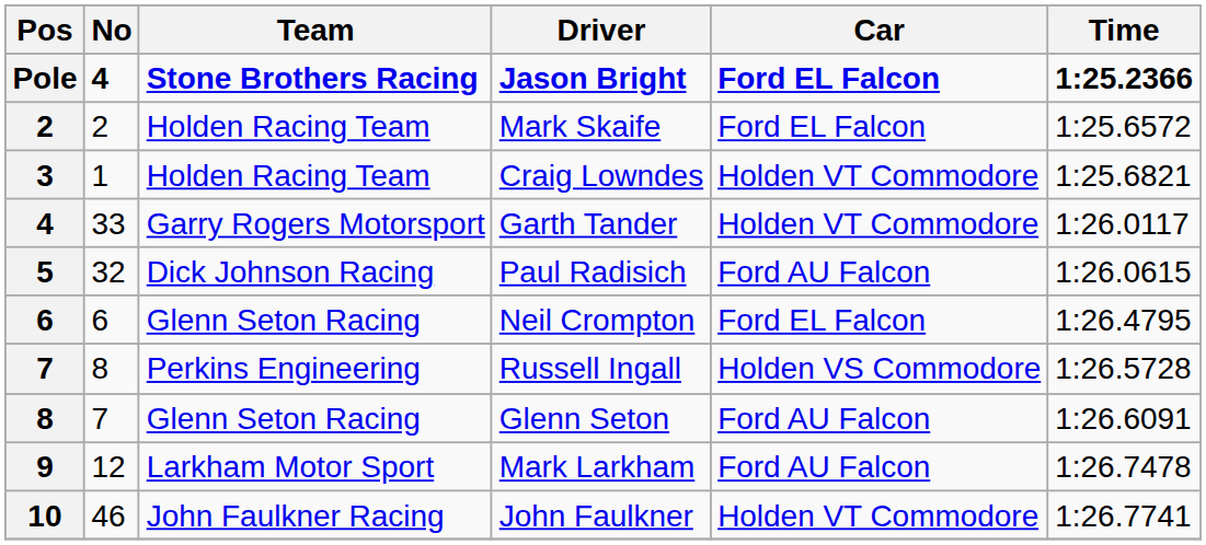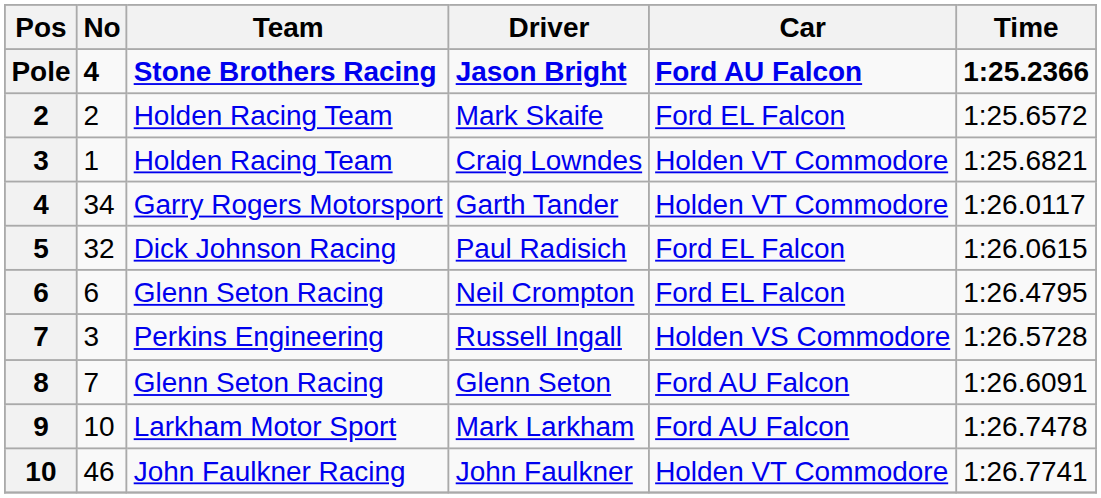 <table class="wikitable" style="font-size: 95%;">
 <tr>
 <th>Pos</th>
 <th>No</th>
 <th>Team</th>
 <th>Driver</th>
 <th>Car</th>
 <th>Time</th>
 </tr>
 <tr style="font-weight:bold">
 <th>Pole</th>
 <td>4</td>
 <td><a href='#'>Stone Brothers Racing</a></td>
 <td> <a href='#'>Jason Bright</a></td>
-<td><a href='#'>Ford EL Falcon</a></td>
+<td><a href='#'>Ford AU Falcon</a></td>
 <td>1:25.2366</td>
 </tr>
 <tr>
 <th>2</th>
 <td>2</td>
 <td><a href='#'>Holden Racing Team</a></td>
 <td> <a href='#'>Mark Skaife</a></td>
 <td><a href='#'>Ford EL Falcon</a></td>
 <td>1:25.6572</td>
 </tr>
 <tr>
 <th>3</th>
 <td>1</td>
 <td><a href='#'>Holden Racing Team</a></td>
 <td> <a href='#'>Craig Lowndes</a></td>
 <td><a href='#'>Holden VT Commodore</a></td>
 <td>1:25.6821</td>
 </tr>
 <tr>
 <th>4</th>
-<td>33</td>
+<td>34</td>
 <td><a href='#'>Garry Rogers Motorsport</a></td>
 <td> <a href='#'>Garth Tander</a></td>
 <td><a href='#'>Holden VT Commodore</a></td>
 <td>1:26.0117</td>
 </tr>
 <tr>
 <th>5</th>
 <td>32</td>
 <td><a href='#'>Dick Johnson Racing</a></td>
 <td> <a href='#'>Paul Radisich</a></td>
-<td><a href='#'>Ford AU Falcon</a></td>
+<td><a href='#'>Ford EL Falcon</a></td>
 <td>1:26.0615</td>
 </tr>
 <tr>
 <th>6</th>
 <td>6</td>
 <td><a href='#'>Glenn Seton Racing</a></td>
 <td> <a href='#'>Neil Crompton</a></td>
 <td><a href='#'>Ford EL Falcon</a></td>
 <td>1:26.4795</td>
 </tr>
 <tr>
 <th>7</th>
-<td>8</td>
+<td>3</td>
 <td><a href='#'>Perkins Engineering</a></td>
 <td> <a href='#'>Russell Ingall</a></td>
 <td><a href='#'>Holden VS Commodore</a></td>
 <td>1:26.5728</td>
 </tr>
 <tr>
 <th>8</th>
 <td>7</td>
 <td><a href='#'>Glenn Seton Racing</a></td>
 <td> <a href='#'>Glenn Seton</a></td>
 <td><a href='#'>Ford AU Falcon</a></td>
 <td>1:26.6091</td>
 </tr>
 <tr>
 <th>9</th>
-<td>12</td>
+<td>10</td>
 <td><a href='#'>Larkham Motor Sport</a></td>
 <td> <a href='#'>Mark Larkham</a></td>
 <td><a href='#'>Ford AU Falcon</a></td>
 <td>1:26.7478</td>
 </tr>
 <tr>
 <th>10</th>
 <td>46</td>
 <td><a href='#'>John Faulkner Racing</a></td>
 <td> <a href='#'>John Faulkner</a></td>
 <td><a href='#'>Holden VT Commodore</a></td>
 <td>1:26.7741</td>
 </tr>
 <tr>
 </tr>
 </table>
